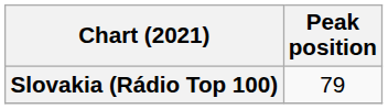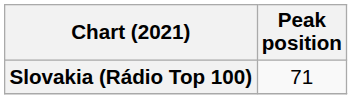 <table class="wikitable plainrowheaders" style="text-align:center">
 <tr>
 <th scope="col">Chart (2021)</th>
 <th scope="col">Peak<br>position</th>
 </tr>
 <tr>
 <th scope="row">Slovakia (Rádio Top 100)</th>
-<td>79</td>
+<td>71</td>
 </tr>
 <tr>
 </tr>
 </table>
